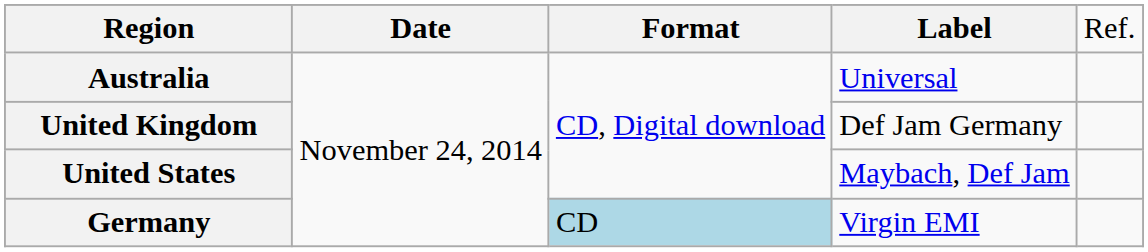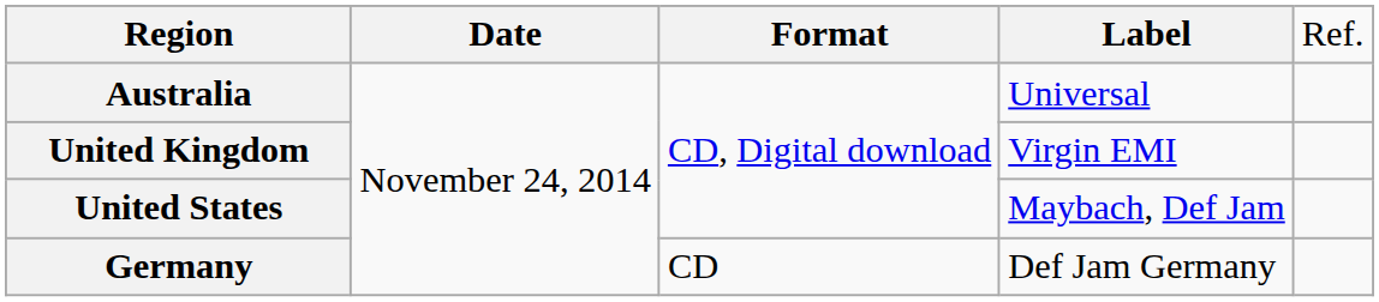 <table class="wikitable plainrowheaders">
 <tr>
 <th scope="col" style="width:9em;">Region</th>
 <th scope="col">Date</th>
 <th scope="col">Format</th>
 <th scope="col">Label</th>
 <td>Ref.</td>
 </tr>
 <tr>
 <th scope="row">Australia</th>
 <td rowspan="4">November 24, 2014</td>
 <td rowspan="3"><a href='#'>CD</a>, <a href='#'>Digital download</a></td>
 <td><a href='#'>Universal</a></td>
 <td></td>
 </tr>
 <tr>
 <th scope="row">United Kingdom</th>
-<td>Def Jam Germany</td>
+<td><a href='#'>Virgin EMI</a></td>
 <td></td>
 </tr>
 <tr>
 <th scope="row">United States</th>
 <td><a href='#'>Maybach</a>, <a href='#'>Def Jam</a></td>
 <td></td>
 </tr>
 <tr>
 <th scope="row">Germany</th>
-<td style="background: lightblue;">CD</td>
-<td><a href='#'>Virgin EMI</a></td>
+<td>CD</td>
+<td>Def Jam Germany</td>
 <td></td>
 </tr>
 </table>
